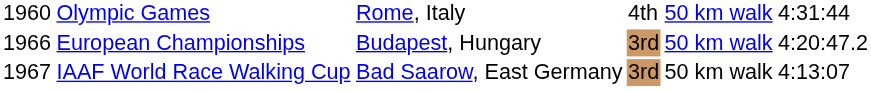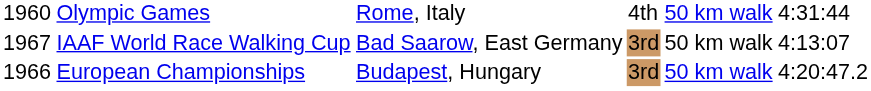 <table>
 <tr>
 <td>1960</td>
 <td><a href='#'>Olympic Games</a></td>
 <td><a href='#'>Rome</a>, Italy</td>
 <td>4th</td>
 <td><a href='#'>50 km walk</a></td>
 <td>4:31:44</td>
 </tr>
 <tr>
+<td>1967</td>
+<td><a href='#'>IAAF World Race Walking Cup</a></td>
+<td><a href='#'>Bad Saarow</a>, East Germany</td>
+<td bgcolor=cc9966>3rd</td>
+<td>50 km walk</td>
+<td>4:13:07</td>
+</tr>
+<tr>
 <td>1966</td>
 <td><a href='#'>European Championships</a></td>
 <td><a href='#'>Budapest</a>, Hungary</td>
 <td bgcolor=cc9966>3rd</td>
 <td><a href='#'>50 km walk</a></td>
 <td>4:20:47.2</td>
 </tr>
-<tr>
-<td>1967</td>
-<td><a href='#'>IAAF World Race Walking Cup</a></td>
-<td><a href='#'>Bad Saarow</a>, East Germany</td>
-<td bgcolor=cc9966>3rd</td>
-<td>50 km walk</td>
-<td>4:13:07</td>
-</tr>
 </table>
